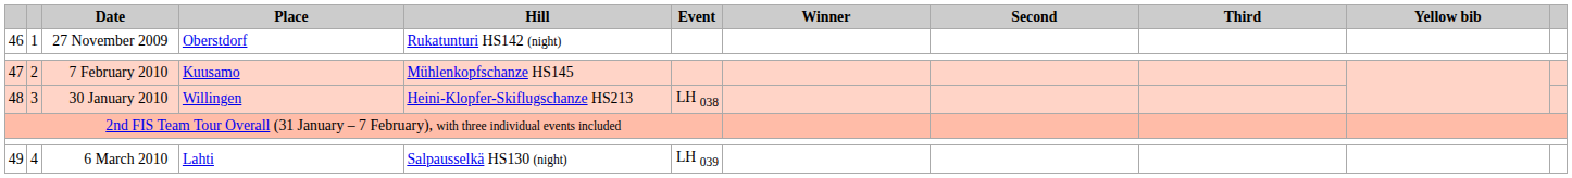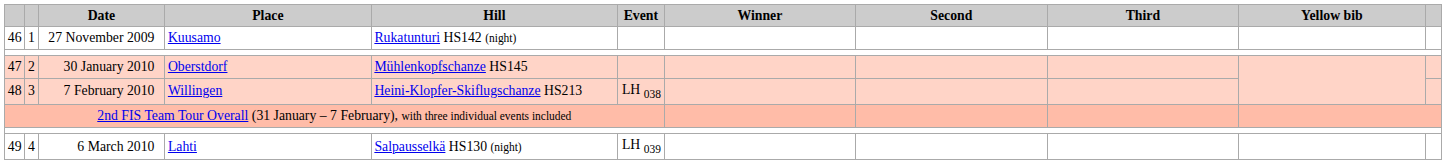 <table class="wikitable plainrowheaders" style="background:#fff; font-size:86%; line-height:16px; border:grey solid 1px; border-collapse:collapse;">
 <tr style="background:#ccc; text-align:center;">
 <th scope="col" style="background:#ccc; width=20 px;"></th>
 <th scope="col" style="background:#ccc; width=30 px;"></th>
 <th scope="col" style="background:#ccc; width:120px;">Date</th>
 <th scope="col" style="background:#ccc; width:200px;">Place</th>
 <th scope="col" style="background:#ccc; width:240px;">Hill</th>
 <th scope="col" style="background:#ccc; width:40px;">Event</th>
 <th scope="col" style="background:#ccc; width:185px;">Winner</th>
 <th scope="col" style="background:#ccc; width:185px;">Second</th>
 <th scope="col" style="background:#ccc; width:185px;">Third</th>
 <th scope="col" style="background:#ccc; width:180px;">Yellow bib</th>
 <th scope="col" style="background:#ccc; width:10px;"></th>
 </tr>
 <tr>
 <td align=center>46</td>
 <td align=center>1</td>
 <td align=right>27 November 2009  </td>
-<td> <a href='#'>Oberstdorf</a></td>
+<td> <a href='#'>Kuusamo</a></td>
 <td><a href='#'>Rukatunturi</a> HS142 <small>(night)</small></td>
 <td align=right></td>
 <td></td>
 <td></td>
 <td></td>
 <td></td>
 <td></td>
 </tr>
 <tr>
 <td colspan=11></td>
 </tr>
 <tr bgcolor=#FFD4C7>
 <td align=center>47</td>
 <td align=center>2</td>
-<td align=right>7 February 2010  </td>
-<td> <a href='#'>Kuusamo</a></td>
+<td align=right>30 January 2010  </td>
+<td> <a href='#'>Oberstdorf</a></td>
 <td><a href='#'>Mühlenkopfschanze</a> HS145</td>
 <td align=right></td>
 <td></td>
 <td></td>
 <td></td>
 <td rowspan=2></td>
 <td></td>
 </tr>
 <tr bgcolor=#FFD4C7>
 <td align=center>48</td>
 <td align=center>3</td>
-<td align=right>30 January 2010  </td>
+<td align=right>7 February 2010  </td>
 <td> <a href='#'>Willingen</a></td>
 <td><a href='#'>Heini-Klopfer-Skiflugschanze</a> HS213</td>
 <td align=right>LH <sub>038</sub></td>
 <td></td>
 <td></td>
 <td></td>
 <td></td>
 </tr>
 <tr bgcolor=#FFBCA8>
 <td colspan=6 align=center><a href='#'>2nd FIS Team Tour Overall</a> (31 January – 7 February), <small>with three individual events included</small></td>
 <td></td>
 <td></td>
 <td></td>
 <td colspan=2></td>
 </tr>
 <tr>
 <td colspan=11></td>
 </tr>
 <tr>
 <td align=center>49</td>
 <td align=center>4</td>
 <td align=right>6 March 2010  </td>
 <td> <a href='#'>Lahti</a></td>
 <td><a href='#'>Salpausselkä</a> HS130 <small>(night)</small></td>
 <td align=right>LH <sub>039</sub></td>
 <td></td>
 <td></td>
 <td></td>
 <td></td>
 <td></td>
 </tr>
 </table>
